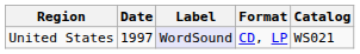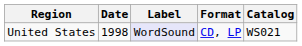 <table class="wikitable">
 <tr>
 <th>Region</th>
 <th>Date</th>
 <th>Label</th>
 <th>Format</th>
 <th>Catalog</th>
 </tr>
 <tr>
 <td>United States</td>
-<td>1997</td>
+<td>1998</td>
 <td style="background: lavender;">WordSound</td>
 <td><a href='#'>CD</a>, <a href='#'>LP</a></td>
 <td>WS021</td>
 </tr>
 </table>
